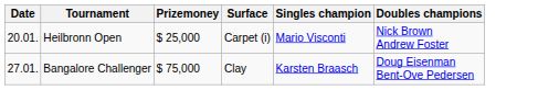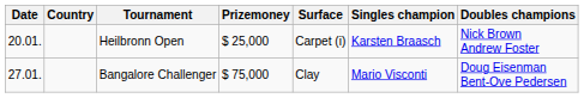 <table class="sortable wikitable" style=font-size:97%>
 <tr>
 <th>Date</th>
+<th>Country</th>
 <th>Tournament</th>
 <th>Prizemoney</th>
 <th>Surface</th>
 <th>Singles champion</th>
 <th>Doubles champions</th>
 </tr>
 <tr>
 <td>20.01.</td>
+<td></td>
 <td>Heilbronn Open</td>
 <td>$ 25,000</td>
 <td>Carpet (i)</td>
-<td> <a href='#'>Mario Visconti</a></td>
+<td> <a href='#'>Karsten Braasch</a></td>
 <td> <a href='#'>Nick Brown</a><br> <a href='#'>Andrew Foster</a></td>
 </tr>
 <tr>
 <td>27.01.</td>
+<td></td>
 <td>Bangalore Challenger</td>
 <td>$ 75,000</td>
 <td>Clay</td>
-<td> <a href='#'>Karsten Braasch</a></td>
+<td> <a href='#'>Mario Visconti</a></td>
 <td> <a href='#'>Doug Eisenman</a><br> <a href='#'>Bent-Ove Pedersen</a></td>
 </tr>
 </table>
